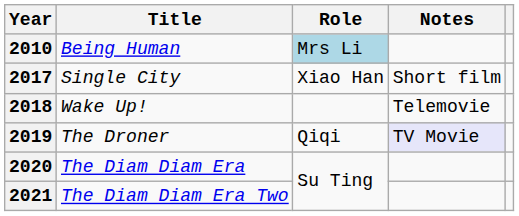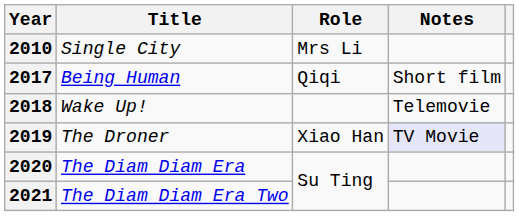 <table class="wikitable sortable plainrowheaders">
 <tr>
 <th scope="col">Year</th>
 <th scope="col">Title</th>
 <th scope="col">Role</th>
 <th scope="col" class="unsortable">Notes</th>
 <th scope="col" class="unsortable"></th>
 </tr>
 <tr>
 <th scope="row">2010</th>
-<td><em><a href='#'>Being Human</a></em></td>
-<td style="background: lightblue;">Mrs Li</td>
+<td><em>Single City</em></td>
+<td>Mrs Li</td>
 <td></td>
 <td></td>
 </tr>
 <tr>
 <th scope="row">2017</th>
-<td><em>Single City</em></td>
-<td>Xiao Han</td>
+<td><em><a href='#'>Being Human</a></em></td>
+<td>Qiqi</td>
 <td>Short film</td>
 <td></td>
 </tr>
 <tr>
 <th scope="row">2018</th>
 <td><em>Wake Up!</em></td>
 <td></td>
 <td>Telemovie</td>
 <td></td>
 </tr>
 <tr>
 <th scope="row">2019</th>
 <td><em>The Droner</em></td>
-<td>Qiqi</td>
+<td>Xiao Han</td>
 <td style="background: lavender;">TV Movie</td>
 <td></td>
 </tr>
 <tr>
 <th scope="row">2020</th>
 <td><em><a href='#'>The Diam Diam Era</a></em></td>
 <td rowspan="2">Su Ting</td>
 <td></td>
 <td></td>
 </tr>
 <tr>
 <th scope="row">2021</th>
 <td><em><a href='#'>The Diam Diam Era Two</a></em></td>
 <td></td>
 <td></td>
 </tr>
 </table>
